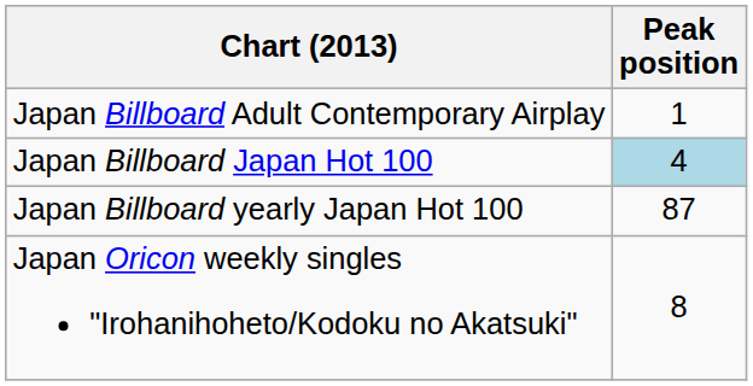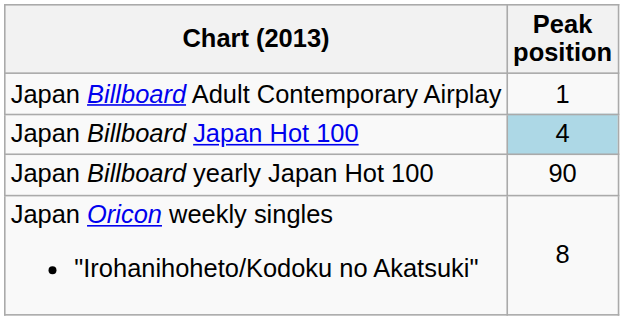 <table class="wikitable sortable">
 <tr>
 <th>Chart (2013)</th>
 <th>Peak<br>position</th>
 </tr>
 <tr>
 <td>Japan <em><a href='#'>Billboard</a></em> Adult Contemporary Airplay</td>
 <td align="center">1</td>
 </tr>
 <tr>
 <td>Japan <em>Billboard</em> <a href='#'>Japan Hot 100</a></td>
 <td align="center" style="background: lightblue;">4</td>
 </tr>
 <tr>
 <td>Japan <em>Billboard</em> yearly Japan Hot 100</td>
-<td align="center">87</td>
+<td align="center">90</td>
 </tr>
 <tr>
 <td>Japan <em><a href='#'>Oricon</a></em> weekly singles<br><ul><li>"Irohanihoheto/Kodoku no Akatsuki"</li></ul></td>
 <td align="center">8</td>
 </tr>
 </table>
